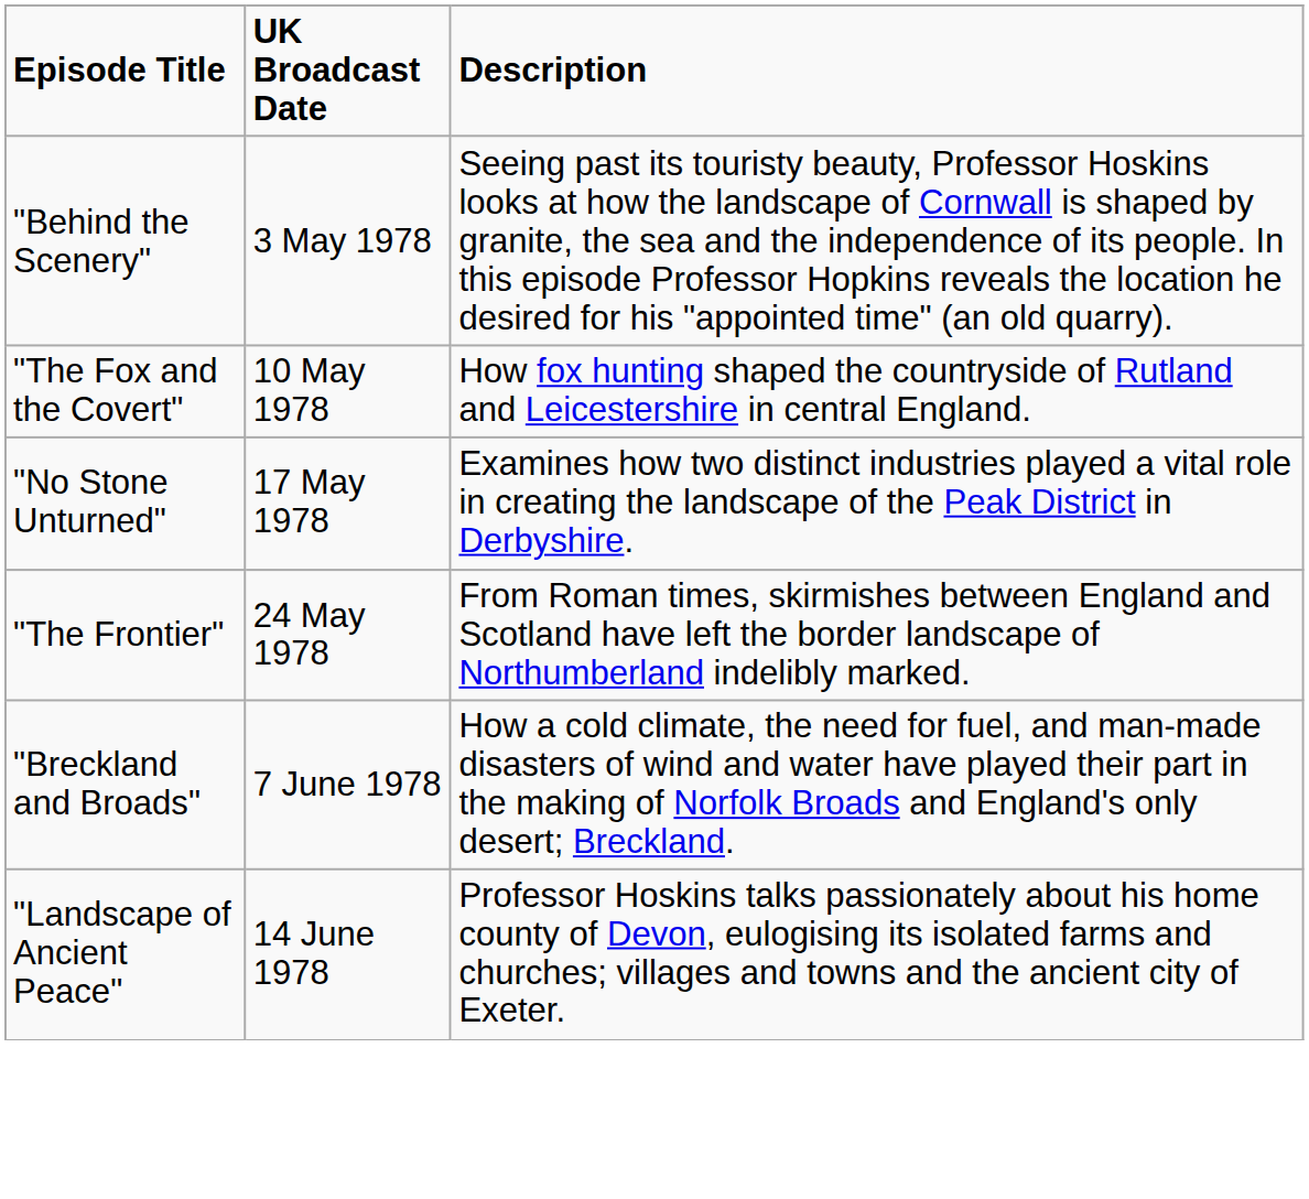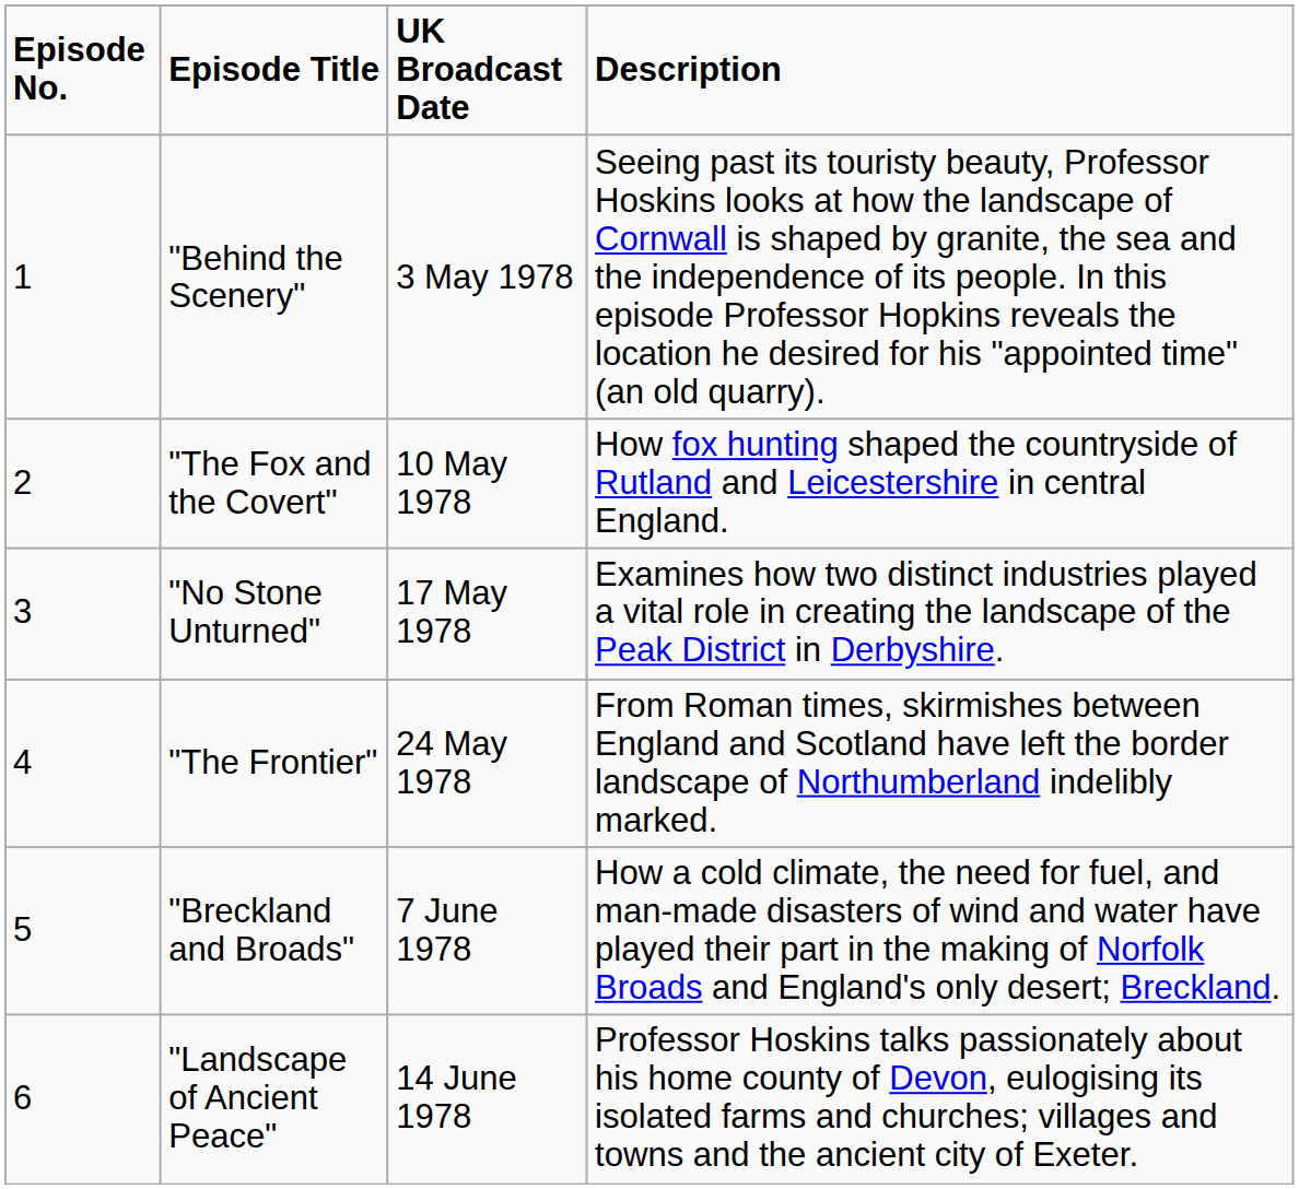 <table class="wikitable">
 <tr>
+<td><strong>Episode No.</strong></td>
 <td><strong>Episode Title</strong></td>
 <td><strong>UK Broadcast Date</strong></td>
 <td><strong>Description</strong></td>
 </tr>
 <tr>
+<td>1</td>
 <td>"Behind the Scenery"</td>
 <td>3 May 1978</td>
 <td>Seeing past its touristy beauty, Professor Hoskins looks at how the landscape of <a href='#'>Cornwall</a> is shaped by granite, the sea and the independence of its people. In this episode Professor Hopkins reveals the location he desired for his "appointed time" (an old quarry).</td>
 </tr>
 <tr>
+<td>2</td>
 <td>"The Fox and the Covert"</td>
 <td>10 May 1978</td>
 <td>How <a href='#'>fox hunting</a> shaped the countryside of <a href='#'>Rutland</a> and <a href='#'>Leicestershire</a> in central England.</td>
 </tr>
 <tr>
+<td>3</td>
 <td>"No Stone Unturned"</td>
 <td>17 May 1978</td>
 <td>Examines how two distinct industries played a vital role in creating the landscape of the <a href='#'>Peak District</a> in <a href='#'>Derbyshire</a>.</td>
 </tr>
 <tr>
+<td>4</td>
 <td>"The Frontier"</td>
 <td>24 May 1978</td>
 <td>From Roman times, skirmishes between England and Scotland have left the border landscape of <a href='#'>Northumberland</a> indelibly marked.</td>
 </tr>
 <tr>
+<td>5</td>
 <td>"Breckland and Broads"</td>
 <td>7 June 1978</td>
 <td>How a cold climate, the need for fuel, and man-made disasters of wind and water have played their part in the making of <a href='#'>Norfolk Broads</a> and England's only desert; <a href='#'>Breckland</a>.</td>
 </tr>
 <tr>
+<td>6</td>
 <td>"Landscape of Ancient Peace"</td>
 <td>14 June 1978</td>
 <td>Professor Hoskins talks passionately about his home county of <a href='#'>Devon</a>, eulogising its isolated farms and churches; villages and towns and the ancient city of Exeter.</td>
 </tr>
 </table>
